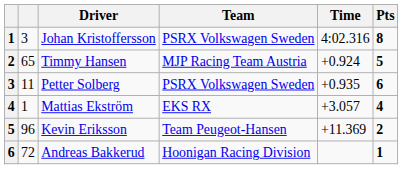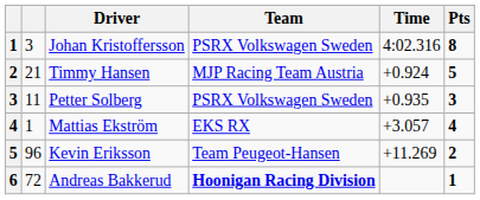 <table class=wikitable style="font-size:95%">
 <tr>
 <th></th>
 <th></th>
 <th>Driver</th>
 <th>Team</th>
 <th>Time</th>
 <th>Pts</th>
 </tr>
 <tr>
 <th>1</th>
 <td>3</td>
 <td> <a href='#'>Johan Kristoffersson</a></td>
 <td><a href='#'>PSRX Volkswagen Sweden</a></td>
 <td>4:02.316</td>
 <td><strong>8</strong></td>
 </tr>
 <tr>
 <th>2</th>
-<td>65</td>
+<td>21</td>
 <td> <a href='#'>Timmy Hansen</a></td>
 <td><a href='#'>MJP Racing Team Austria</a></td>
 <td>+0.924</td>
 <td><strong>5</strong></td>
 </tr>
 <tr>
 <th>3</th>
 <td>11</td>
 <td> <a href='#'>Petter Solberg</a></td>
 <td><a href='#'>PSRX Volkswagen Sweden</a></td>
 <td>+0.935</td>
-<td><strong>6</strong></td>
+<td><strong>3</strong></td>
 </tr>
 <tr>
 <th>4</th>
 <td>1</td>
 <td> <a href='#'>Mattias Ekström</a></td>
 <td><a href='#'>EKS RX</a></td>
 <td>+3.057</td>
 <td><strong>4</strong></td>
 </tr>
 <tr>
 <th>5</th>
 <td>96</td>
 <td> <a href='#'>Kevin Eriksson</a></td>
 <td><a href='#'>Team Peugeot-Hansen</a></td>
-<td>+11.369</td>
+<td>+11.269</td>
 <td><strong>2</strong></td>
 </tr>
 <tr>
 <th>6</th>
 <td>72</td>
 <td> <a href='#'>Andreas Bakkerud</a></td>
-<td><a href='#'>Hoonigan Racing Division</a></td>
+<td><strong><a href='#'>Hoonigan Racing Division</a></strong></td>
 <td></td>
 <td><strong>1</strong></td>
 </tr>
 </table>
